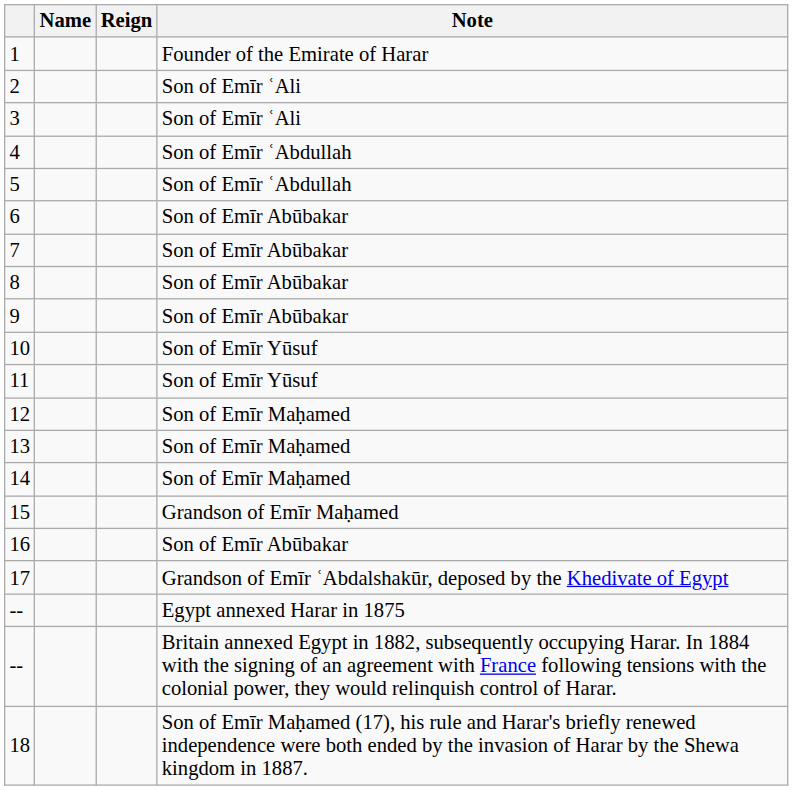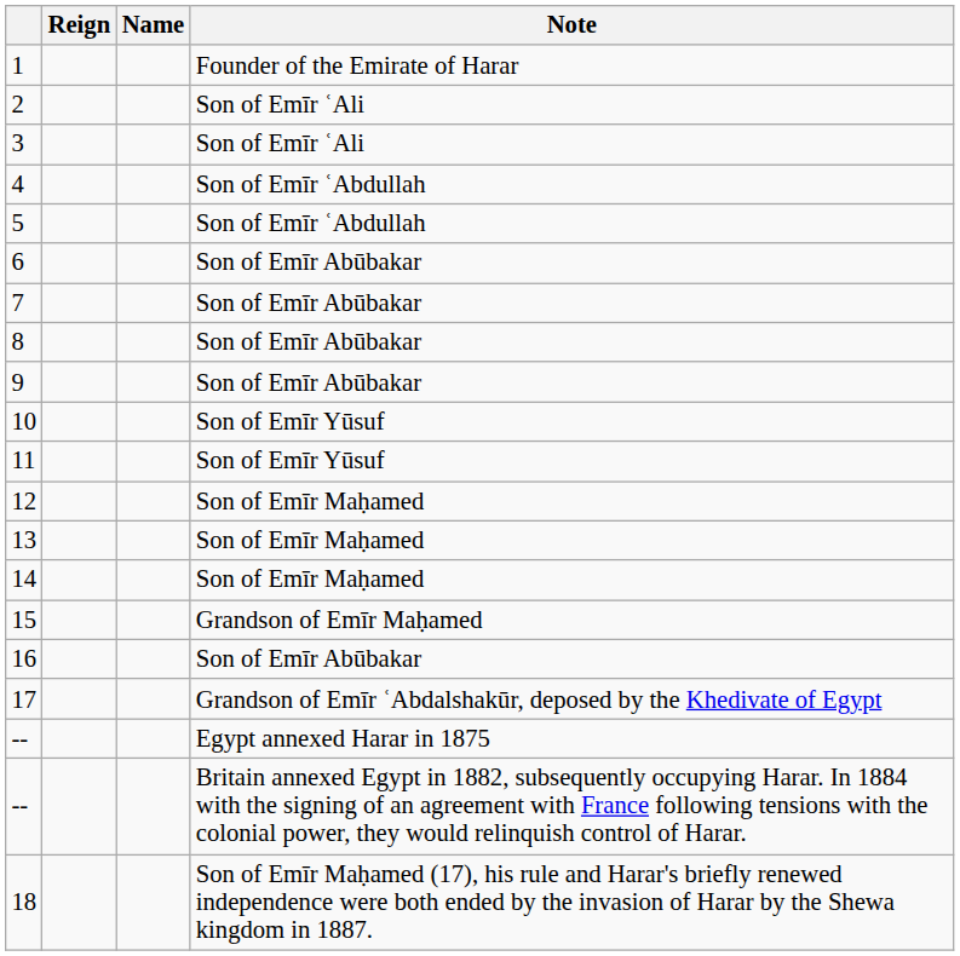 <table class="wikitable">
 <tr>
 <th></th>
+<th>Reign</th>
 <th>Name</th>
-<th>Reign</th>
 <th>Note</th>
 </tr>
 <tr>
 <td>1</td>
 <td></td>
 <td></td>
 <td>Founder of the Emirate of Harar</td>
 </tr>
 <tr>
 <td>2</td>
 <td></td>
 <td></td>
 <td>Son of Emīr ʿAli</td>
 </tr>
 <tr>
 <td>3</td>
 <td></td>
 <td></td>
 <td>Son of Emīr ʿAli</td>
 </tr>
 <tr>
 <td>4</td>
 <td></td>
 <td></td>
 <td>Son of Emīr ʿAbdullah</td>
 </tr>
 <tr>
 <td>5</td>
 <td></td>
 <td></td>
 <td>Son of Emīr ʿAbdullah</td>
 </tr>
 <tr>
 <td>6</td>
 <td></td>
 <td></td>
 <td>Son of Emīr Abūbakar</td>
 </tr>
 <tr>
 <td>7</td>
 <td></td>
 <td></td>
 <td>Son of Emīr Abūbakar</td>
 </tr>
 <tr>
 <td>8</td>
 <td></td>
 <td></td>
 <td>Son of Emīr Abūbakar</td>
 </tr>
 <tr>
 <td>9</td>
 <td></td>
 <td></td>
 <td>Son of Emīr Abūbakar</td>
 </tr>
 <tr>
 <td>10</td>
 <td></td>
 <td></td>
 <td>Son of Emīr Yūsuf</td>
 </tr>
 <tr>
 <td>11</td>
 <td></td>
 <td></td>
 <td>Son of Emīr Yūsuf</td>
 </tr>
 <tr>
 <td>12</td>
 <td></td>
 <td></td>
 <td>Son of Emīr Maḥamed</td>
 </tr>
 <tr>
 <td>13</td>
 <td></td>
 <td></td>
 <td>Son of Emīr Maḥamed</td>
 </tr>
 <tr>
 <td>14</td>
 <td></td>
 <td></td>
 <td>Son of Emīr Maḥamed</td>
 </tr>
 <tr>
 <td>15</td>
 <td></td>
 <td></td>
 <td>Grandson of Emīr Maḥamed</td>
 </tr>
 <tr>
 <td>16</td>
 <td></td>
 <td></td>
 <td>Son of Emīr Abūbakar</td>
 </tr>
 <tr>
 <td>17</td>
 <td></td>
 <td></td>
 <td>Grandson of Emīr ʿAbdalshakūr, deposed by the <a href='#'>Khedivate of Egypt</a></td>
 </tr>
 <tr>
 <td>--</td>
 <td></td>
 <td></td>
 <td>Egypt annexed Harar in 1875</td>
 </tr>
 <tr>
 <td>--</td>
 <td></td>
 <td></td>
 <td>Britain annexed Egypt in 1882, subsequently occupying Harar. In 1884 with the signing of an agreement with <a href='#'>France</a> following tensions with the colonial power, they would relinquish control of Harar.</td>
 </tr>
 <tr>
 <td>18</td>
 <td></td>
 <td></td>
 <td>Son of Emīr Maḥamed (17), his rule and Harar's briefly renewed independence were both ended by the invasion of Harar by the Shewa kingdom in 1887.</td>
 </tr>
 </table>
